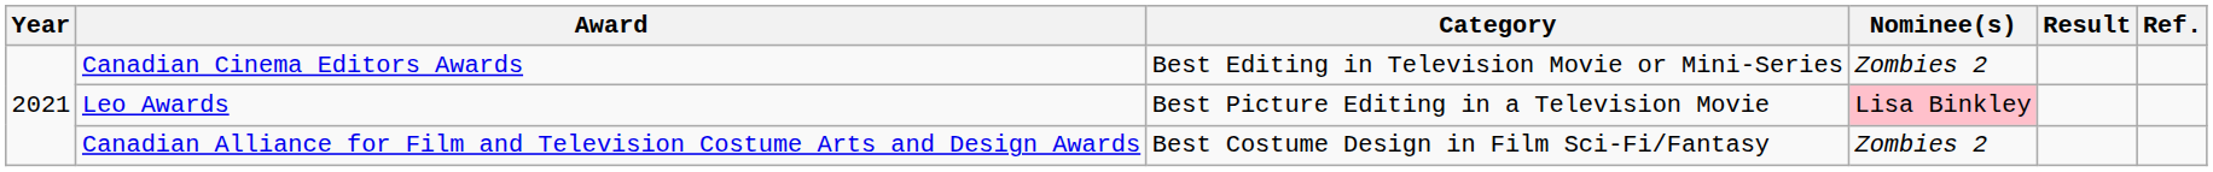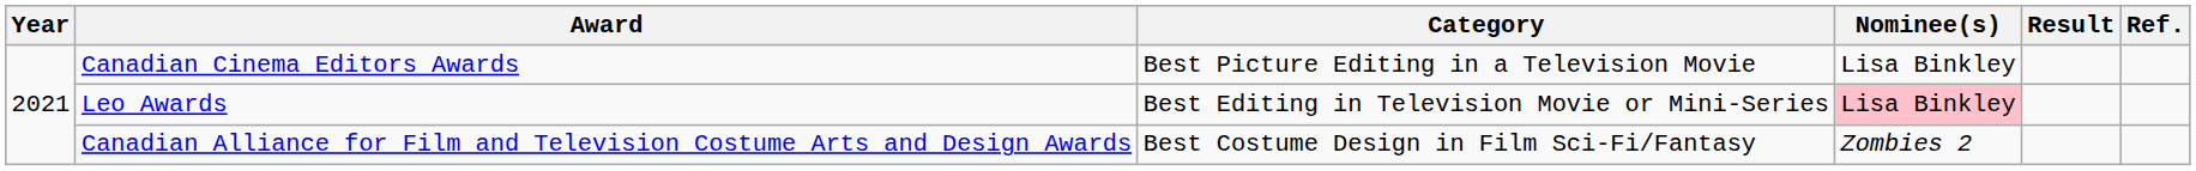 <table class="wikitable">
 <tr>
 <th>Year</th>
 <th>Award</th>
 <th>Category</th>
 <th>Nominee(s)</th>
 <th>Result</th>
 <th>Ref.</th>
 </tr>
 <tr>
 <td rowspan="3">2021</td>
 <td><a href='#'>Canadian Cinema Editors Awards</a></td>
-<td>Best Editing in Television Movie or Mini-Series</td>
-<td><em>Zombies 2</em></td>
+<td>Best Picture Editing in a Television Movie</td>
+<td>Lisa Binkley</td>
 <td></td>
 <td style="text-align:center;"></td>
 </tr>
 <tr>
 <td><a href='#'>Leo Awards</a></td>
-<td>Best Picture Editing in a Television Movie</td>
+<td>Best Editing in Television Movie or Mini-Series</td>
 <td style="background: pink;">Lisa Binkley</td>
 <td></td>
 <td style="text-align:center;"></td>
 </tr>
 <tr>
 <td><a href='#'>Canadian Alliance for Film and Television Costume Arts and Design Awards</a></td>
 <td>Best Costume Design in Film Sci-Fi/Fantasy</td>
 <td><em>Zombies 2</em></td>
 <td></td>
 <td style="text-align:center;"></td>
 </tr>
 </table>
